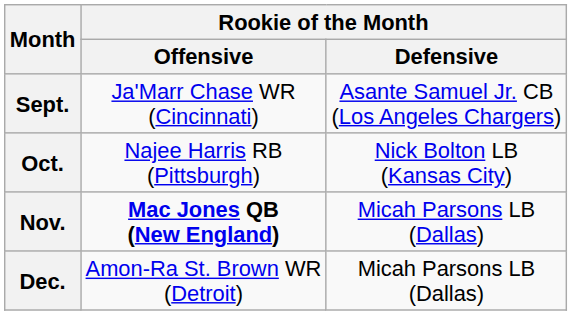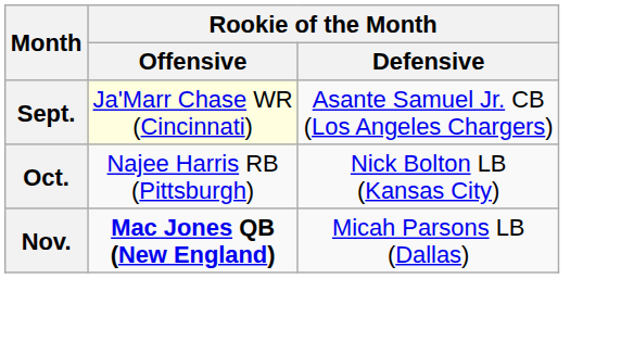 <table class="wikitable" style="font-size: 95%; text-align: center;">
 <tr>
 <th rowspan=2>Month</th>
 <th colspan=2>Rookie of the Month</th>
 </tr>
 <tr>
 <th>Offensive</th>
 <th>Defensive</th>
 </tr>
 <tr>
 <th>Sept.</th>
-<td><a href='#'>Ja'Marr Chase</a> WR<br>(<a href='#'>Cincinnati</a>)</td>
+<td style="background: lightyellow;"><a href='#'>Ja'Marr Chase</a> WR<br>(<a href='#'>Cincinnati</a>)</td>
 <td><a href='#'>Asante Samuel Jr.</a> CB<br>(<a href='#'>Los Angeles Chargers</a>)</td>
 </tr>
 <tr>
 <th>Oct.</th>
 <td><a href='#'>Najee Harris</a> RB<br>(<a href='#'>Pittsburgh</a>)</td>
 <td><a href='#'>Nick Bolton</a> LB<br>(<a href='#'>Kansas City</a>)</td>
 </tr>
 <tr>
 <th>Nov.</th>
 <td><strong><a href='#'>Mac Jones</a> QB<br>(<a href='#'>New England</a>)</strong></td>
 <td><a href='#'>Micah Parsons</a> LB<br>(<a href='#'>Dallas</a>)</td>
 </tr>
-<tr>
-<th>Dec.</th>
-<td><a href='#'>Amon-Ra St. Brown</a> WR<br>(<a href='#'>Detroit</a>)</td>
-<td>Micah Parsons LB<br>(Dallas)</td>
-</tr>
 </table>
